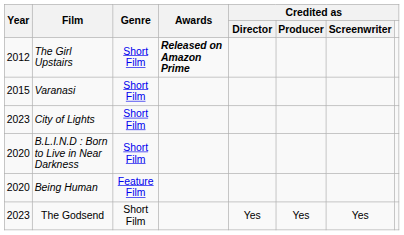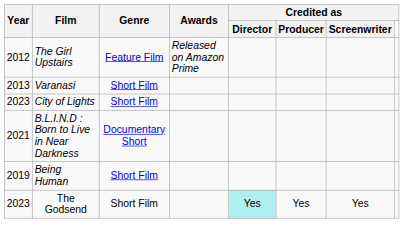 <table class="wikitable">
 <tr>
 <th rowspan="2" width="33">Year</th>
 <th rowspan="2">Film</th>
 <th rowspan="2">Genre</th>
 <th rowspan="2">Awards</th>
 <th colspan="5">Credited as</th>
 </tr>
 <tr>
 <th width="65">Director</th>
 <th width="65">Producer</th>
 <th width="65">Screenwriter</th>
 </tr>
 <tr align="center">
 <td align="center">2012</td>
 <td align="left"><em>The Girl Upstairs</em></td>
-<td><a href='#'>Short Film</a></td>
-<td align="left"><strong><em>Released on Amazon Prime</em></strong></td>
+<td><a href='#'>Feature Film</a></td>
+<td align="left"><em>Released on Amazon Prime</em></td>
 <td></td>
 <td></td>
 <td></td>
 <td align="left"></td>
 </tr>
 <tr align="center">
-<td align="center">2015</td>
+<td align="center">2013</td>
 <td align="left"><em>Varanasi</em></td>
 <td><a href='#'>Short Film</a></td>
 <td align="left"></td>
 <td></td>
 <td></td>
 <td></td>
 <td align="left"></td>
 </tr>
 <tr align="center">
 <td align="center">2023</td>
 <td align="left"><em>City of Lights</em></td>
 <td><a href='#'>Short Film</a></td>
 <td align="left"></td>
 <td></td>
 <td></td>
 <td></td>
 <td align="left"></td>
 </tr>
 <tr align="center">
-<td align="center">2020</td>
+<td align="center">2021</td>
 <td align="left"><em>B.L.I.N.D : Born to Live in Near Darkness</em></td>
-<td><a href='#'>Short Film</a></td>
+<td><a href='#'>Documentary Short</a></td>
 <td align="left"></td>
 <td></td>
 <td></td>
 <td></td>
 <td align="left"></td>
 </tr>
 <tr align="center">
-<td align="center">2020</td>
+<td align="center">2019</td>
 <td align="left"><em>Being Human</em></td>
-<td><a href='#'>Feature Film</a></td>
+<td><a href='#'>Short Film</a></td>
 <td align="left"></td>
 <td></td>
 <td></td>
 <td></td>
 <td align="left"></td>
 </tr>
 <tr align="center">
 <td>2023</td>
 <td>The Godsend</td>
 <td>Short Film</td>
 <td></td>
-<td>Yes</td>
+<td style="background: paleturquoise;">Yes</td>
 <td>Yes</td>
 <td>Yes</td>
 </tr>
 </table>
